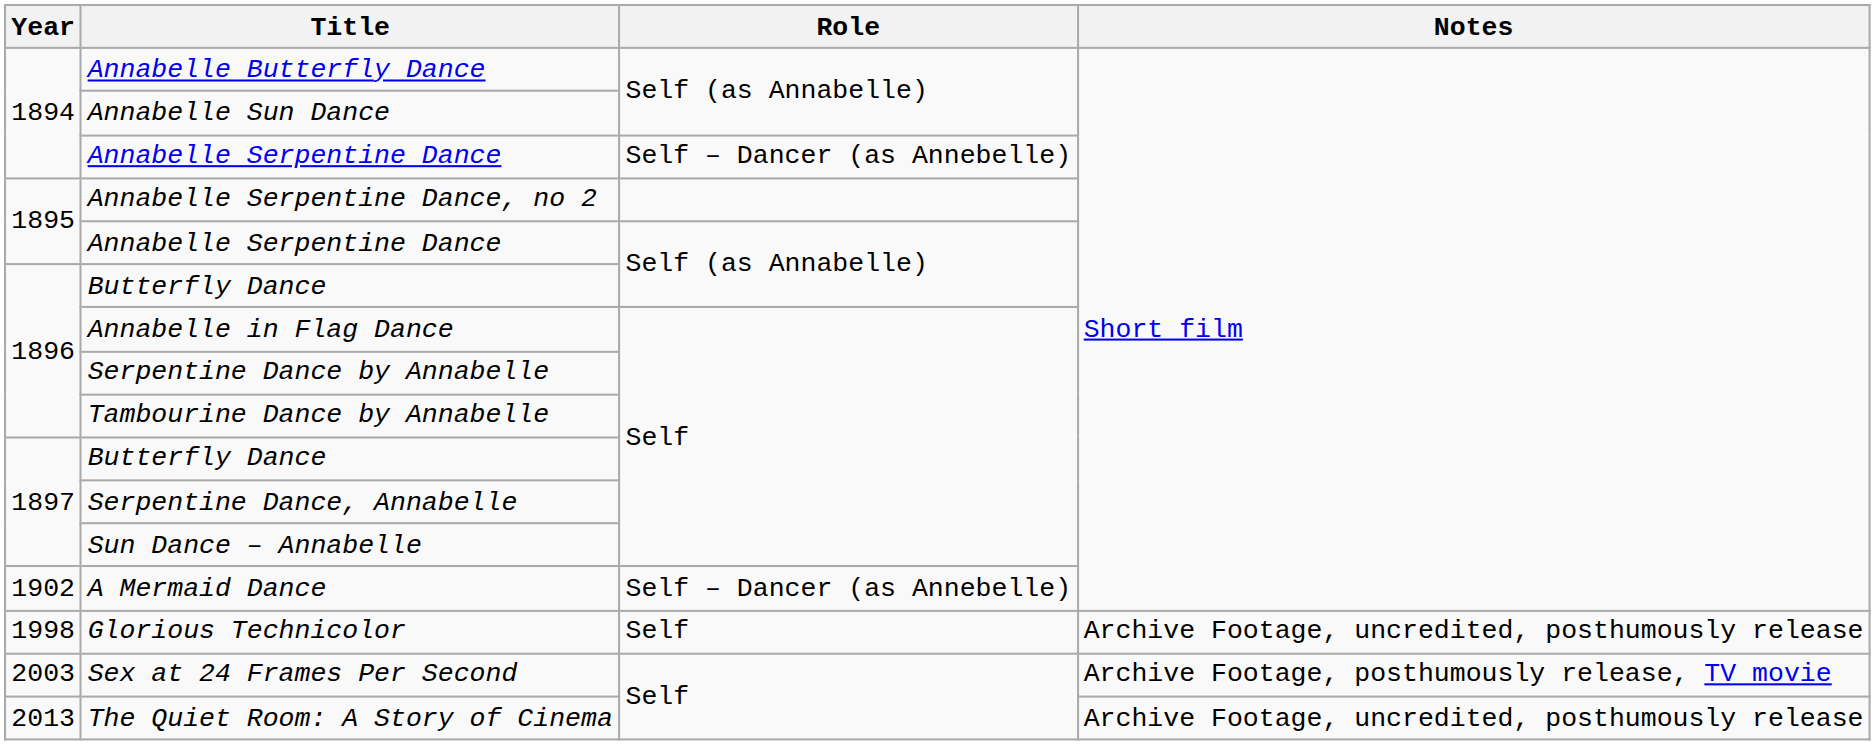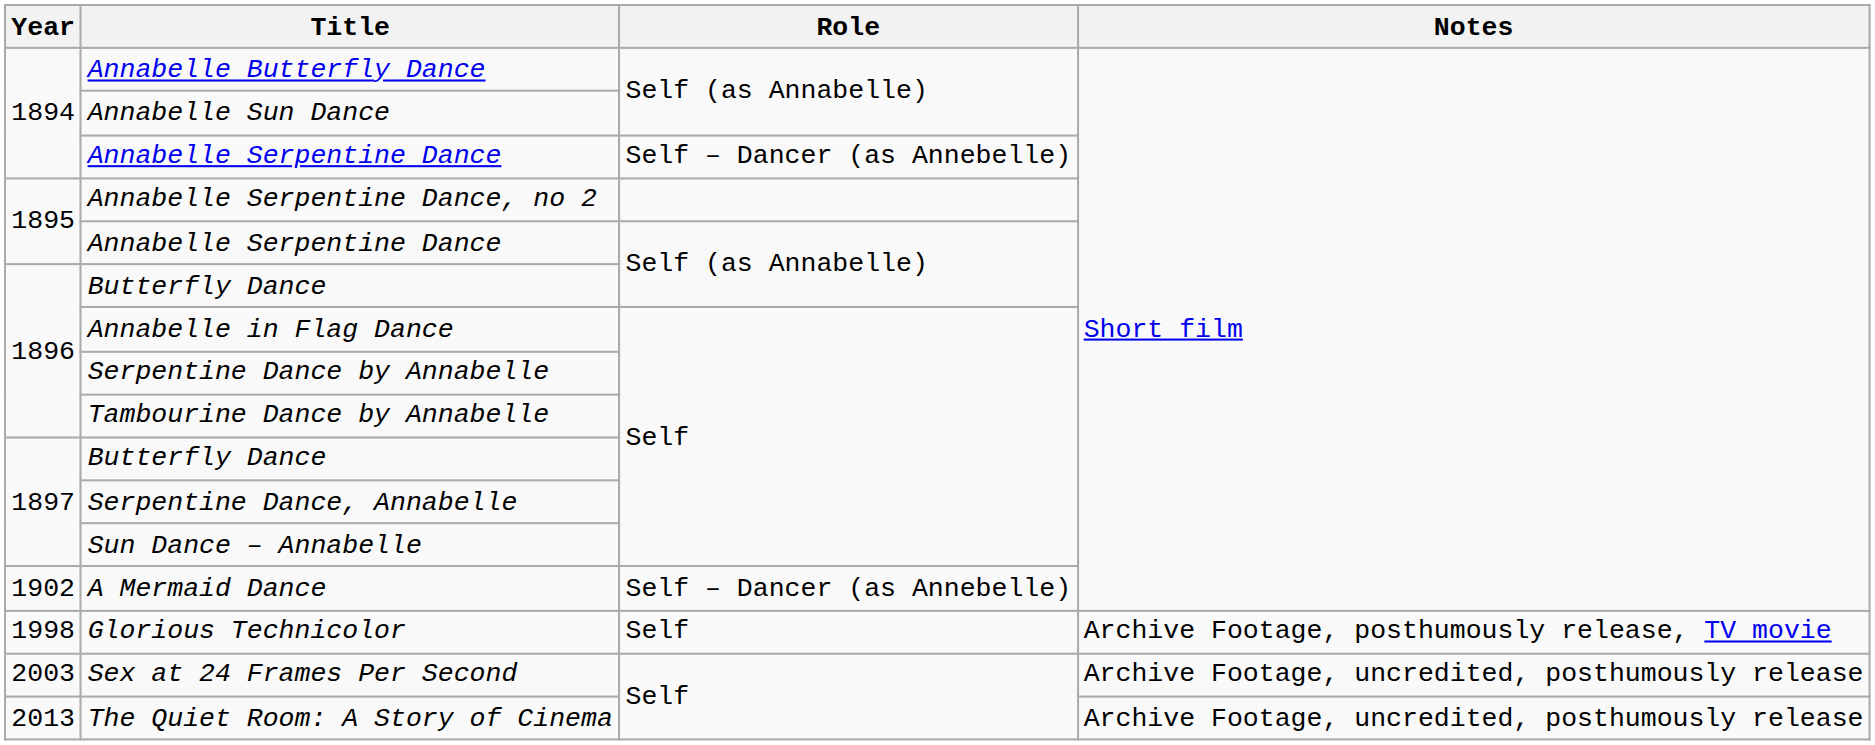 <table class="wikitable sortable">
 <tr>
 <th>Year</th>
 <th>Title</th>
 <th>Role</th>
 <th class="unsortable">Notes</th>
 </tr>
 <tr>
 <td rowspan="3">1894</td>
 <td><em><a href='#'>Annabelle Butterfly Dance</a></em></td>
 <td rowspan="2">Self (as Annabelle)</td>
 <td rowspan="13"><a href='#'>Short film</a></td>
 </tr>
 <tr>
 <td><em>Annabelle Sun Dance</em></td>
 </tr>
 <tr>
 <td><em><a href='#'>Annabelle Serpentine Dance</a></em></td>
 <td>Self – Dancer (as Annebelle)</td>
 </tr>
 <tr>
 <td rowspan="2">1895</td>
 <td><em>Annabelle Serpentine Dance, no 2</em></td>
 <td></td>
 </tr>
 <tr>
 <td><em>Annabelle Serpentine Dance</em></td>
 <td rowspan="2">Self (as Annabelle)</td>
 </tr>
 <tr>
 <td rowspan="4">1896</td>
 <td><em>Butterfly Dance</em></td>
 </tr>
 <tr>
 <td><em>Annabelle in Flag Dance</em></td>
 <td rowspan="6">Self</td>
 </tr>
 <tr>
 <td><em>Serpentine Dance by Annabelle</em></td>
 </tr>
 <tr>
 <td><em>Tambourine Dance by Annabelle</em></td>
 </tr>
 <tr>
 <td rowspan="3">1897</td>
 <td><em>Butterfly Dance</em></td>
 </tr>
 <tr>
 <td><em>Serpentine Dance, Annabelle</em></td>
 </tr>
 <tr>
 <td><em>Sun Dance – Annabelle</em></td>
 </tr>
 <tr>
 <td>1902</td>
 <td><em>A Mermaid Dance</em></td>
 <td>Self – Dancer (as Annebelle)</td>
 </tr>
 <tr>
 <td>1998</td>
 <td><em>Glorious Technicolor</em></td>
 <td>Self</td>
-<td>Archive Footage, uncredited, posthumously release</td>
+<td>Archive Footage, posthumously release, <a href='#'>TV movie</a></td>
 </tr>
 <tr>
 <td>2003</td>
 <td><em>Sex at 24 Frames Per Second</em></td>
 <td rowspan="2">Self</td>
-<td>Archive Footage, posthumously release, <a href='#'>TV movie</a></td>
+<td>Archive Footage, uncredited, posthumously release</td>
 </tr>
 <tr>
 <td>2013</td>
 <td><em>The Quiet Room: A Story of Cinema</em></td>
 <td>Archive Footage, uncredited, posthumously release</td>
 </tr>
 </table>
